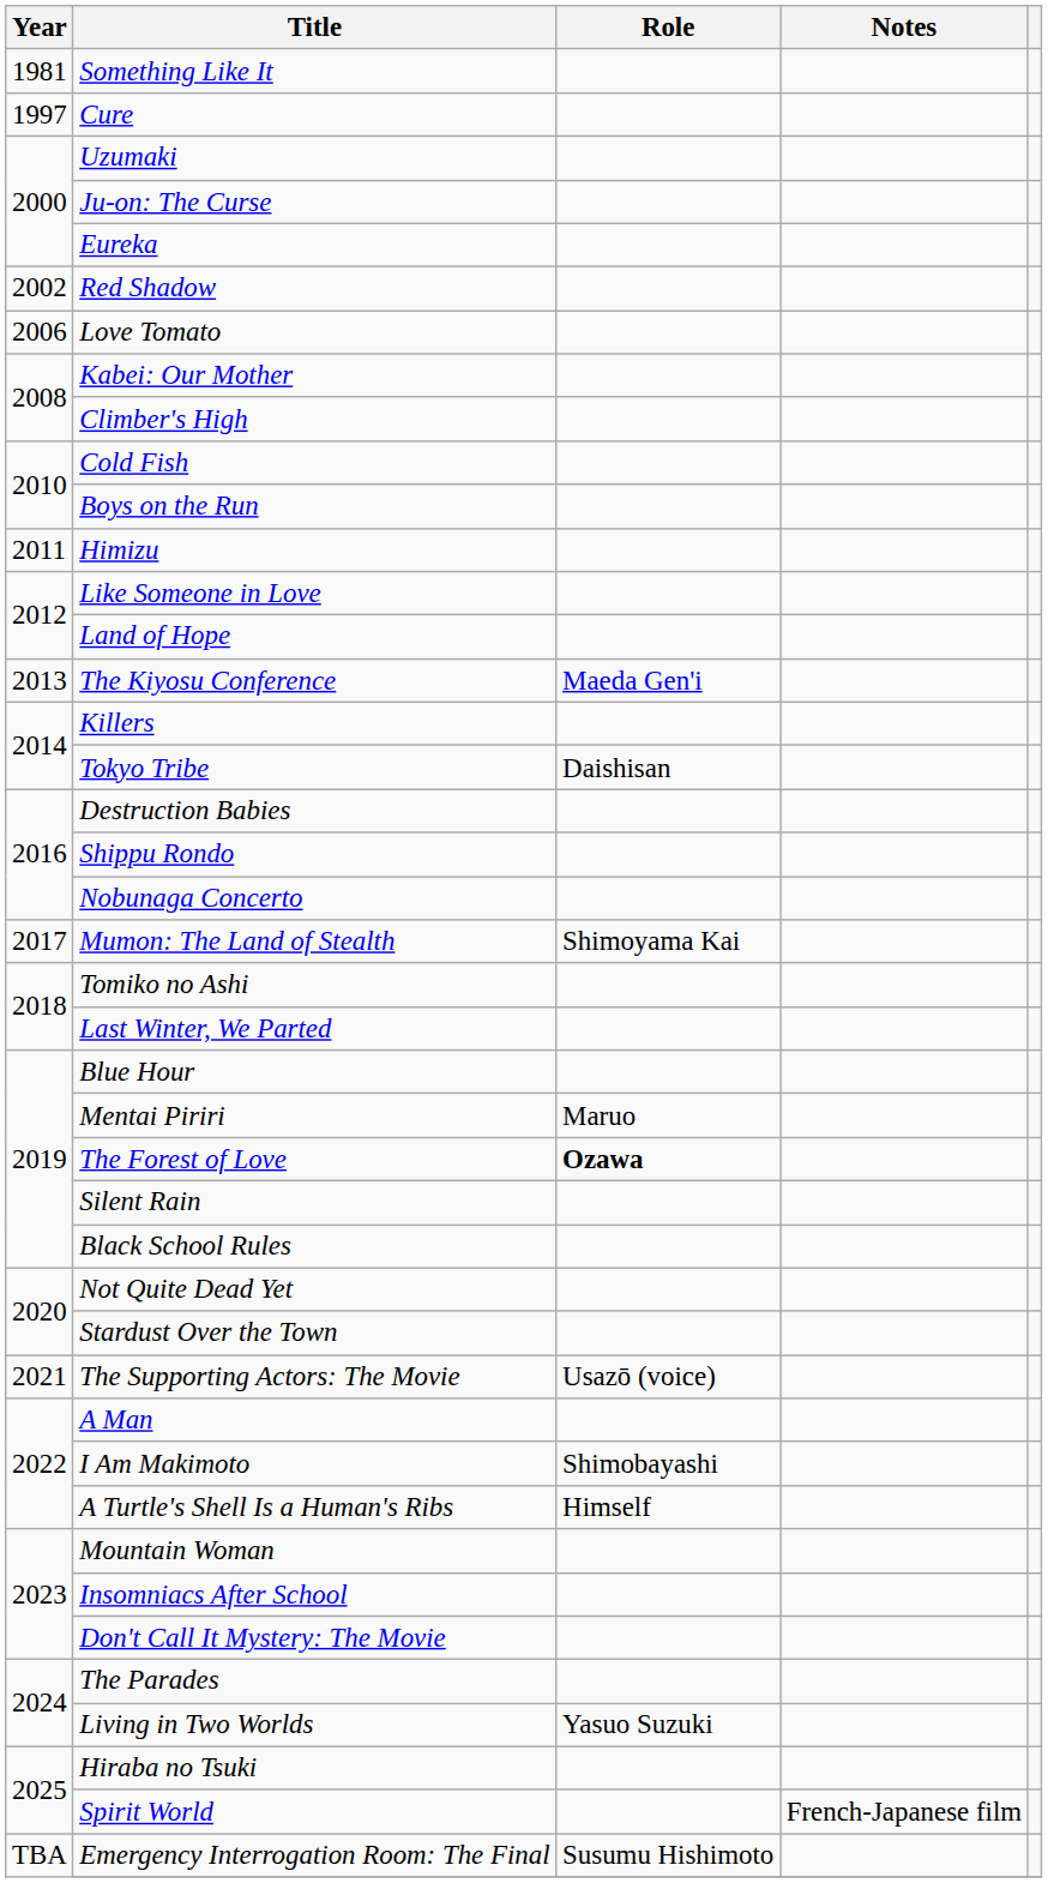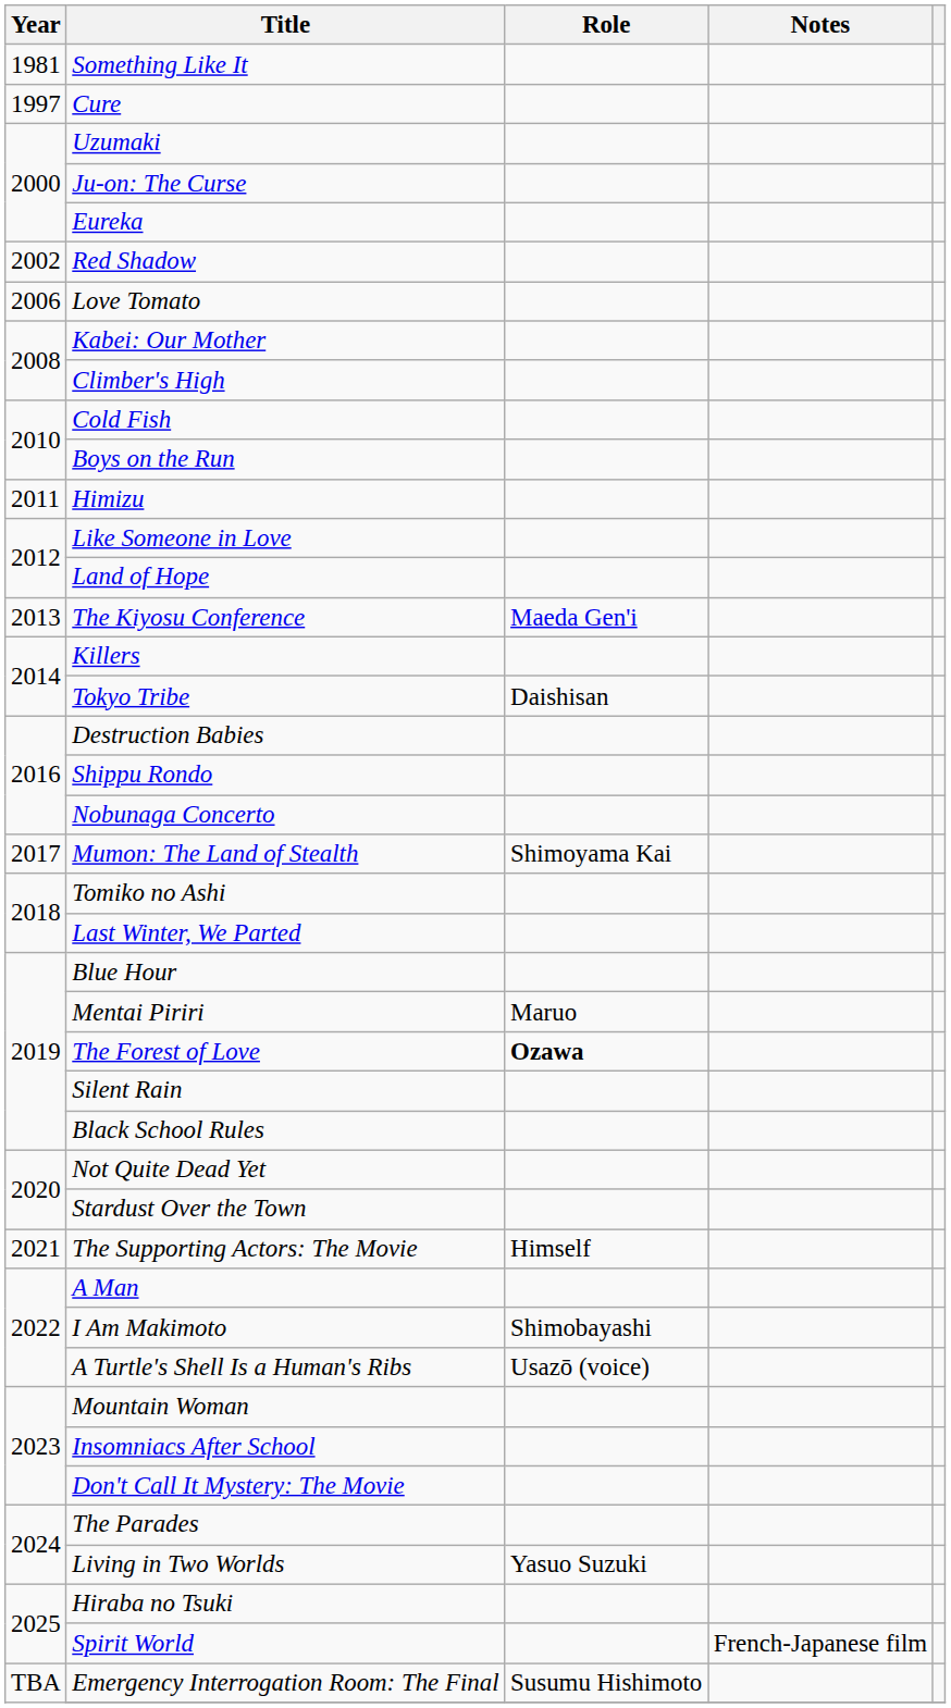 <table class="wikitable sortable">
 <tr>
 <th>Year</th>
 <th>Title</th>
 <th>Role</th>
 <th class="unsortable">Notes</th>
 <th class="unsortable"></th>
 </tr>
 <tr>
 <td>1981</td>
 <td><em><a href='#'>Something Like It</a></em></td>
 <td></td>
 <td></td>
 <td></td>
 </tr>
 <tr>
 <td>1997</td>
 <td><em><a href='#'>Cure</a></em></td>
 <td></td>
 <td></td>
 <td></td>
 </tr>
 <tr>
 <td rowspan=3>2000</td>
 <td><em><a href='#'>Uzumaki</a></em></td>
 <td></td>
 <td></td>
 <td></td>
 </tr>
 <tr>
 <td><em><a href='#'>Ju-on: The Curse</a></em></td>
 <td></td>
 <td></td>
 <td></td>
 </tr>
 <tr>
 <td><em><a href='#'>Eureka</a></em></td>
 <td></td>
 <td></td>
 <td></td>
 </tr>
 <tr>
 <td>2002</td>
 <td><em><a href='#'>Red Shadow</a></em></td>
 <td></td>
 <td></td>
 <td></td>
 </tr>
 <tr>
 <td>2006</td>
 <td><em>Love Tomato</em></td>
 <td></td>
 <td></td>
 <td></td>
 </tr>
 <tr>
 <td rowspan=2>2008</td>
 <td><em><a href='#'>Kabei: Our Mother</a></em></td>
 <td></td>
 <td></td>
 <td></td>
 </tr>
 <tr>
 <td><em><a href='#'>Climber's High</a></em></td>
 <td></td>
 <td></td>
 <td></td>
 </tr>
 <tr>
 <td rowspan=2>2010</td>
 <td><em><a href='#'>Cold Fish</a></em></td>
 <td></td>
 <td></td>
 <td></td>
 </tr>
 <tr>
 <td><em><a href='#'>Boys on the Run</a></em></td>
 <td></td>
 <td></td>
 <td></td>
 </tr>
 <tr>
 <td>2011</td>
 <td><em><a href='#'>Himizu</a></em></td>
 <td></td>
 <td></td>
 <td></td>
 </tr>
 <tr>
 <td rowspan=2>2012</td>
 <td><em><a href='#'>Like Someone in Love</a></em></td>
 <td></td>
 <td></td>
 <td></td>
 </tr>
 <tr>
 <td><em><a href='#'>Land of Hope</a></em></td>
 <td></td>
 <td></td>
 <td></td>
 </tr>
 <tr>
 <td>2013</td>
 <td><em><a href='#'>The Kiyosu Conference</a></em></td>
 <td><a href='#'>Maeda Gen'i</a></td>
 <td></td>
 <td></td>
 </tr>
 <tr>
 <td rowspan=2>2014</td>
 <td><em><a href='#'>Killers</a></em></td>
 <td></td>
 <td></td>
 <td></td>
 </tr>
 <tr>
 <td><em><a href='#'>Tokyo Tribe</a></em></td>
 <td>Daishisan</td>
 <td></td>
 <td></td>
 </tr>
 <tr>
 <td rowspan=3>2016</td>
 <td><em>Destruction Babies</em></td>
 <td></td>
 <td></td>
 <td></td>
 </tr>
 <tr>
 <td><em><a href='#'>Shippu Rondo</a></em></td>
 <td></td>
 <td></td>
 <td></td>
 </tr>
 <tr>
 <td><em><a href='#'>Nobunaga Concerto</a></em></td>
 <td></td>
 <td></td>
 <td></td>
 </tr>
 <tr>
 <td rowspan=1>2017</td>
 <td><em><a href='#'>Mumon: The Land of Stealth</a></em></td>
 <td>Shimoyama Kai</td>
 <td></td>
 <td></td>
 </tr>
 <tr>
 <td rowspan=2>2018</td>
 <td><em>Tomiko no Ashi</em></td>
 <td></td>
 <td></td>
 <td></td>
 </tr>
 <tr>
 <td><em><a href='#'>Last Winter, We Parted</a></em></td>
 <td></td>
 <td></td>
 <td></td>
 </tr>
 <tr>
 <td rowspan=5>2019</td>
 <td><em>Blue Hour</em></td>
 <td></td>
 <td></td>
 <td></td>
 </tr>
 <tr>
 <td><em>Mentai Piriri</em></td>
 <td>Maruo</td>
 <td></td>
 <td></td>
 </tr>
 <tr>
 <td><em><a href='#'>The Forest of Love</a></em></td>
 <td><strong>Ozawa</strong></td>
 <td></td>
 <td></td>
 </tr>
 <tr>
 <td><em>Silent Rain</em></td>
 <td></td>
 <td></td>
 <td></td>
 </tr>
 <tr>
 <td><em>Black School Rules</em></td>
 <td></td>
 <td></td>
 <td></td>
 </tr>
 <tr>
 <td rowspan=2>2020</td>
 <td><em>Not Quite Dead Yet</em></td>
 <td></td>
 <td></td>
 <td></td>
 </tr>
 <tr>
 <td><em>Stardust Over the Town</em></td>
 <td></td>
 <td></td>
 <td></td>
 </tr>
 <tr>
 <td rowspan=1>2021</td>
 <td><em>The Supporting Actors: The Movie</em></td>
-<td>Usazō (voice)</td>
+<td>Himself</td>
 <td></td>
 <td></td>
 </tr>
 <tr>
 <td rowspan=3>2022</td>
 <td><em><a href='#'>A Man</a></em></td>
 <td></td>
 <td></td>
 <td></td>
 </tr>
 <tr>
 <td><em>I Am Makimoto</em></td>
 <td>Shimobayashi</td>
 <td></td>
 <td></td>
 </tr>
 <tr>
 <td><em>A Turtle's Shell Is a Human's Ribs</em></td>
-<td>Himself</td>
+<td>Usazō (voice)</td>
 <td></td>
 <td></td>
 </tr>
 <tr>
 <td rowspan=3>2023</td>
 <td><em>Mountain Woman</em></td>
 <td></td>
 <td></td>
 <td></td>
 </tr>
 <tr>
 <td><em><a href='#'>Insomniacs After School</a></em></td>
 <td></td>
 <td></td>
 <td></td>
 </tr>
 <tr>
 <td><em><a href='#'>Don't Call It Mystery: The Movie</a></em></td>
 <td></td>
 <td></td>
 <td></td>
 </tr>
 <tr>
 <td rowspan=2>2024</td>
 <td><em>The Parades</em></td>
 <td></td>
 <td></td>
 <td></td>
 </tr>
 <tr>
 <td><em>Living in Two Worlds</em></td>
 <td>Yasuo Suzuki</td>
 <td></td>
 <td></td>
 </tr>
 <tr>
 <td rowspan=2>2025</td>
 <td><em>Hiraba no Tsuki</em></td>
 <td></td>
 <td></td>
 <td></td>
 </tr>
 <tr>
 <td><em><a href='#'>Spirit World</a></em></td>
 <td></td>
 <td>French-Japanese film</td>
 <td></td>
 </tr>
 <tr>
 <td rowspan=2>TBA</td>
 <td><em>Emergency Interrogation Room: The Final</em></td>
 <td>Susumu Hishimoto</td>
 <td></td>
 <td></td>
 </tr>
 <tr>
 </tr>
 </table>
